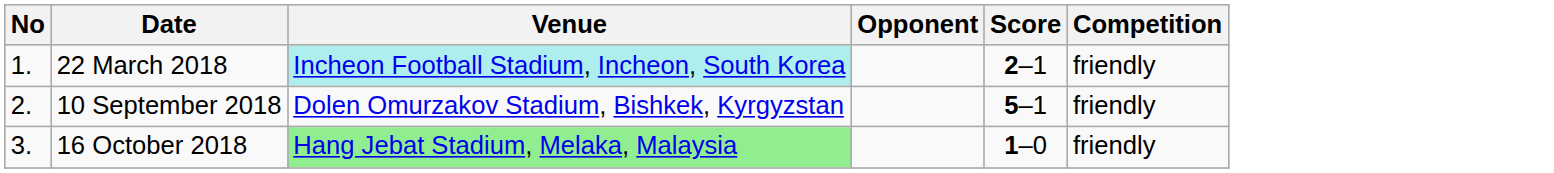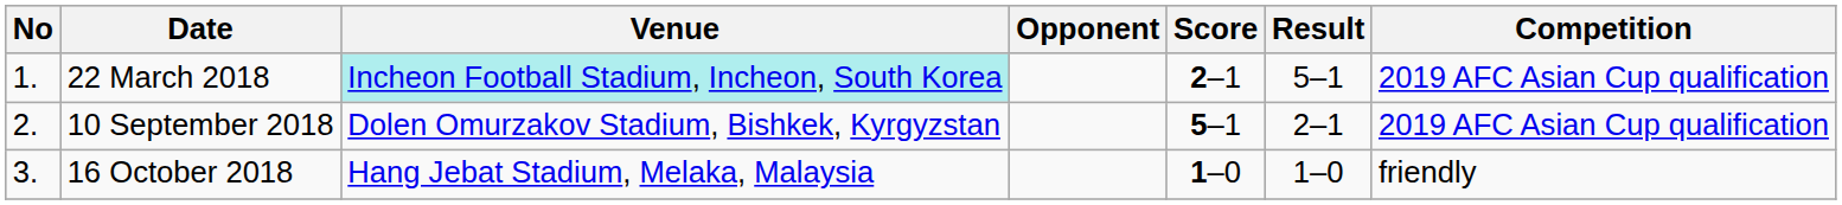 <table class="wikitable" style="font-size:100%;">
 <tr>
 <th>No</th>
 <th>Date</th>
 <th>Venue</th>
 <th>Opponent</th>
 <th>Score</th>
+<th>Result</th>
 <th>Competition</th>
 </tr>
 <tr>
 <td>1.</td>
 <td>22 March 2018</td>
 <td style="background: paleturquoise;"><a href='#'>Incheon Football Stadium</a>, <a href='#'>Incheon</a>, <a href='#'>South Korea</a></td>
 <td></td>
 <td align=center><strong>2</strong>–1</td>
-<td>friendly</td>
+<td align=center>5–1</td>
+<td><a href='#'>2019 AFC Asian Cup qualification</a></td>
 </tr>
 <tr>
 <td>2.</td>
 <td>10 September 2018</td>
 <td><a href='#'>Dolen Omurzakov Stadium</a>, <a href='#'>Bishkek</a>, <a href='#'>Kyrgyzstan</a></td>
 <td></td>
 <td align=center><strong>5</strong>–1</td>
-<td>friendly</td>
+<td align=center>2–1</td>
+<td><a href='#'>2019 AFC Asian Cup qualification</a></td>
 </tr>
 <tr>
 <td>3.</td>
 <td>16 October 2018</td>
-<td style="background: lightgreen;"><a href='#'>Hang Jebat Stadium</a>, <a href='#'>Melaka</a>, <a href='#'>Malaysia</a></td>
+<td><a href='#'>Hang Jebat Stadium</a>, <a href='#'>Melaka</a>, <a href='#'>Malaysia</a></td>
 <td></td>
 <td align=center><strong>1</strong>–0</td>
+<td align=center>1–0</td>
 <td>friendly</td>
 </tr>
 </table>
